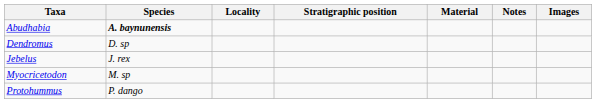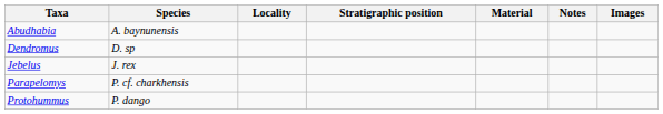 <table class="wikitable sortable" align="center" width="75%">
 <tr>
 <th>Taxa</th>
 <th>Species</th>
 <th>Locality</th>
 <th>Stratigraphic position</th>
 <th>Material</th>
 <th>Notes</th>
 <th>Images</th>
 </tr>
 <tr>
 <td><em><a href='#'>Abudhabia</a></em></td>
-<td><strong><em>A. baynunensis</em></strong></td>
+<td><em>A. baynunensis</em></td>
 <td></td>
 <td></td>
 <td></td>
 <td></td>
 <td></td>
 </tr>
 <tr>
 <td><em><a href='#'>Dendromus</a></em></td>
 <td><em>D. sp</em></td>
 <td></td>
 <td></td>
 <td></td>
 <td></td>
 <td></td>
 </tr>
 <tr>
 <td><em><a href='#'>Jebelus</a></em></td>
 <td><em>J. rex</em></td>
 <td></td>
 <td></td>
 <td></td>
 <td></td>
 <td></td>
 </tr>
 <tr>
-<td><em><a href='#'>Myocricetodon</a></em></td>
-<td><em>M. sp</em></td>
+<td><em><a href='#'>Parapelomys</a></em></td>
+<td><em>P. cf. charkhensis</em></td>
 <td></td>
 <td></td>
 <td></td>
 <td></td>
 <td></td>
 </tr>
 <tr>
 <td><em><a href='#'>Protohummus</a></em></td>
 <td><em>P. dango</em></td>
 <td></td>
 <td></td>
 <td></td>
 <td></td>
 <td></td>
 </tr>
 </table>
